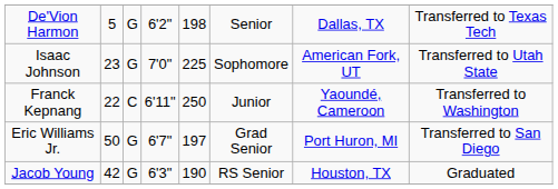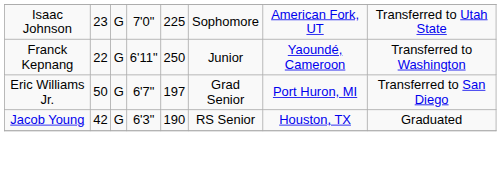 <table class="wikitable sortable" style="text-align: center">
 <tr align=center>
-</tr>
-<tr>
-<td><a href='#'>De'Vion Harmon</a></td>
-<td>5</td>
-<td>G</td>
-<td>6'2"</td>
-<td>198</td>
-<td>Senior</td>
-<td><a href='#'>Dallas, TX</a></td>
-<td>Transferred to <a href='#'>Texas Tech</a></td>
 </tr>
 <tr>
 <td>Isaac Johnson</td>
 <td>23</td>
 <td>G</td>
 <td>7'0"</td>
 <td>225</td>
 <td>Sophomore</td>
 <td><a href='#'>American Fork, UT</a></td>
 <td>Transferred to <a href='#'>Utah State</a></td>
 </tr>
 <tr>
 <td>Franck Kepnang</td>
 <td>22</td>
-<td>C</td>
+<td>G</td>
 <td>6'11"</td>
 <td>250</td>
 <td>Junior</td>
 <td><a href='#'>Yaoundé, Cameroon</a></td>
 <td>Transferred to <a href='#'>Washington</a></td>
 </tr>
 <tr>
 <td>Eric Williams Jr.</td>
 <td>50</td>
 <td>G</td>
 <td>6'7"</td>
 <td>197</td>
 <td>Grad Senior</td>
 <td><a href='#'>Port Huron, MI</a></td>
 <td>Transferred to <a href='#'>San Diego</a></td>
 </tr>
 <tr>
 <td><a href='#'>Jacob Young</a></td>
 <td>42</td>
 <td>G</td>
 <td>6'3"</td>
 <td>190</td>
 <td>RS Senior</td>
 <td><a href='#'>Houston, TX</a></td>
 <td>Graduated</td>
 </tr>
 <tr>
 </tr>
 </table>
